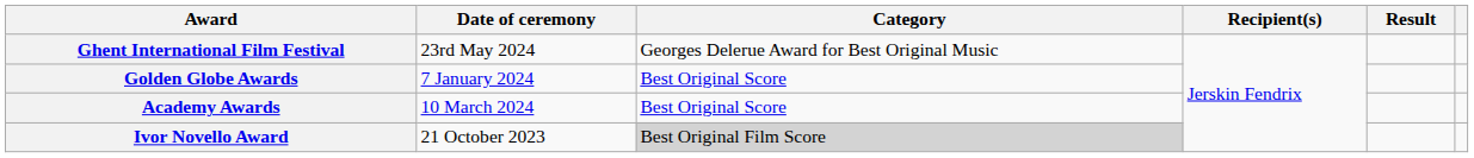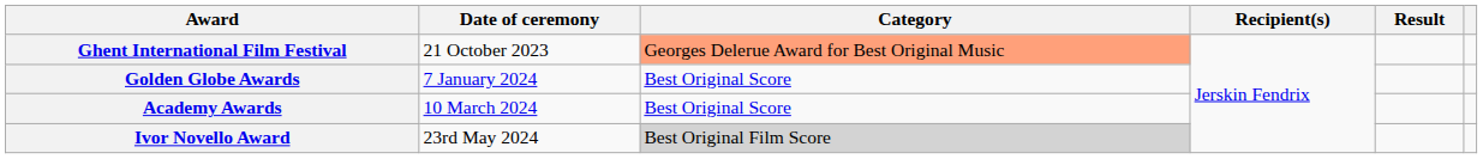 <table class="wikitable sortable plainrowheaders" style="width: 100%;">
 <tr>
 <th scope="col">Award</th>
 <th scope="col">Date of ceremony</th>
 <th scope="col">Category</th>
 <th scope="col">Recipient(s)</th>
 <th scope="col">Result</th>
 <th scope="col" class="unsortable"></th>
 </tr>
 <tr>
 <th scope="row"><a href='#'>Ghent International Film Festival</a></th>
-<td>23rd May 2024</td>
-<td>Georges Delerue Award for Best Original Music</td>
+<td>21 October 2023</td>
+<td style="background: lightsalmon;">Georges Delerue Award for Best Original Music</td>
 <td rowspan="4"><a href='#'>Jerskin Fendrix</a></td>
 <td></td>
 <td align="center"></td>
 </tr>
 <tr>
 <th scope="row"><a href='#'>Golden Globe Awards</a></th>
 <td><a href='#'>7 January 2024</a></td>
 <td><a href='#'>Best Original Score</a></td>
 <td></td>
 <td></td>
 </tr>
 <tr>
 <th scope="row"><a href='#'>Academy Awards</a></th>
 <td><a href='#'>10 March 2024</a></td>
 <td><a href='#'>Best Original Score</a></td>
 <td></td>
 <td align="center"></td>
 </tr>
 <tr>
 <th scope="row"><a href='#'>Ivor Novello Award</a></th>
-<td>21 October 2023</td>
+<td>23rd May 2024</td>
 <td style="background: lightgrey;">Best Original Film Score</td>
 <td></td>
 <td></td>
 </tr>
 </table>
